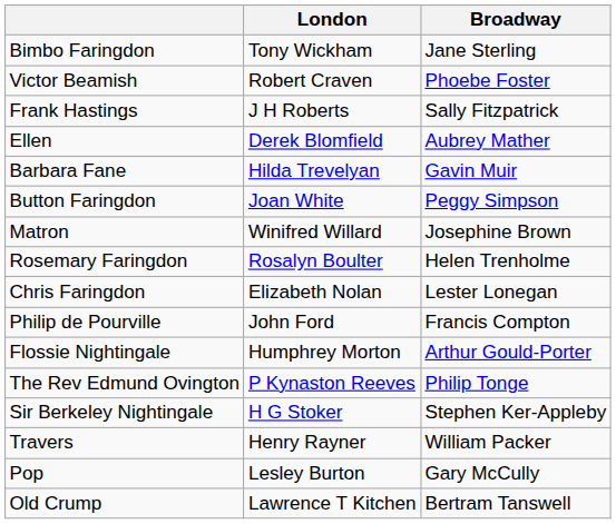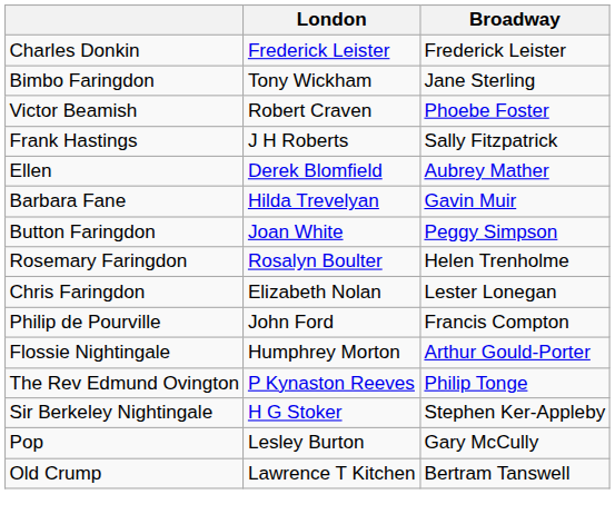 <table class="wikitable plainrowheaders" style="margin-right: 0;">
 <tr>
 <th scope="col"></th>
 <th scope="col">London</th>
 <th scope="col">Broadway</th>
+</tr>
+<tr>
+<td>Charles Donkin</td>
+<td><a href='#'>Frederick Leister</a></td>
+<td>Frederick Leister</td>
 </tr>
 <tr>
 <td>Bimbo Faringdon</td>
 <td>Tony Wickham</td>
 <td>Jane Sterling</td>
 </tr>
 <tr>
 <td>Victor Beamish</td>
 <td>Robert Craven</td>
 <td><a href='#'>Phoebe Foster</a></td>
 </tr>
 <tr>
 <td>Frank Hastings</td>
 <td>J H Roberts</td>
 <td>Sally Fitzpatrick</td>
 </tr>
 <tr>
 <td>Ellen</td>
 <td><a href='#'>Derek Blomfield</a></td>
 <td><a href='#'>Aubrey Mather</a></td>
 </tr>
 <tr>
 <td>Barbara Fane</td>
 <td><a href='#'>Hilda Trevelyan</a></td>
 <td><a href='#'>Gavin Muir</a></td>
 </tr>
 <tr>
 <td>Button Faringdon</td>
 <td><a href='#'>Joan White</a></td>
 <td><a href='#'>Peggy Simpson</a></td>
 </tr>
 <tr>
-<td>Matron</td>
-<td>Winifred Willard</td>
-<td>Josephine Brown</td>
-</tr>
-<tr>
 <td>Rosemary Faringdon</td>
 <td><a href='#'>Rosalyn Boulter</a></td>
 <td>Helen Trenholme</td>
 </tr>
 <tr>
 <td>Chris Faringdon</td>
 <td>Elizabeth Nolan</td>
 <td>Lester Lonegan</td>
 </tr>
 <tr>
 <td>Philip de Pourville</td>
 <td>John Ford</td>
 <td>Francis Compton</td>
 </tr>
 <tr>
 <td>Flossie Nightingale</td>
 <td>Humphrey Morton</td>
 <td><a href='#'>Arthur Gould-Porter</a></td>
 </tr>
 <tr>
 <td>The Rev Edmund Ovington</td>
 <td><a href='#'>P Kynaston Reeves</a></td>
 <td><a href='#'>Philip Tonge</a></td>
 </tr>
 <tr>
 <td>Sir Berkeley Nightingale</td>
 <td><a href='#'>H G Stoker</a></td>
 <td>Stephen Ker-Appleby</td>
 </tr>
 <tr>
-<td>Travers</td>
-<td>Henry Rayner</td>
-<td>William Packer</td>
-</tr>
-<tr>
 <td>Pop</td>
 <td>Lesley Burton</td>
 <td>Gary McCully</td>
 </tr>
 <tr>
 <td>Old Crump</td>
 <td>Lawrence T Kitchen</td>
 <td>Bertram Tanswell</td>
 </tr>
 </table>
